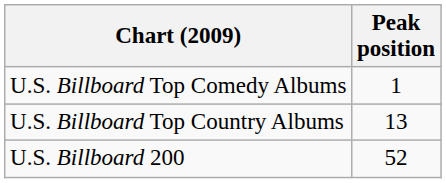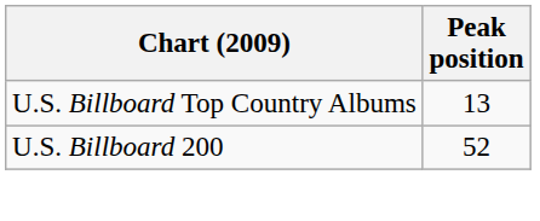 <table class="wikitable">
 <tr>
 <th>Chart (2009)</th>
 <th>Peak<br>position</th>
-</tr>
-<tr>
-<td>U.S. <em>Billboard</em> Top Comedy Albums</td>
-<td align="center">1</td>
 </tr>
 <tr>
 <td>U.S. <em>Billboard</em> Top Country Albums</td>
 <td align="center">13</td>
 </tr>
 <tr>
 <td>U.S. <em>Billboard</em> 200</td>
 <td align="center">52</td>
 </tr>
 </table>
